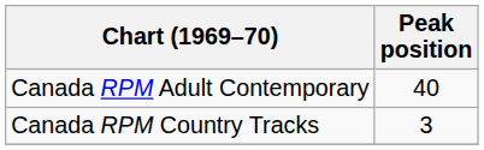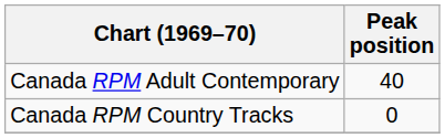 <table class="wikitable sortable">
 <tr>
 <th>Chart (1969–70)</th>
 <th>Peak<br>position</th>
 </tr>
 <tr>
 <td>Canada <em><a href='#'>RPM</a></em> Adult Contemporary</td>
 <td style="text-align:center;">40</td>
 </tr>
 <tr>
 <td>Canada <em>RPM</em> Country Tracks</td>
-<td style="text-align:center;">3</td>
+<td style="text-align:center;">0</td>
 </tr>
 <tr>
 </tr>
 </table>
